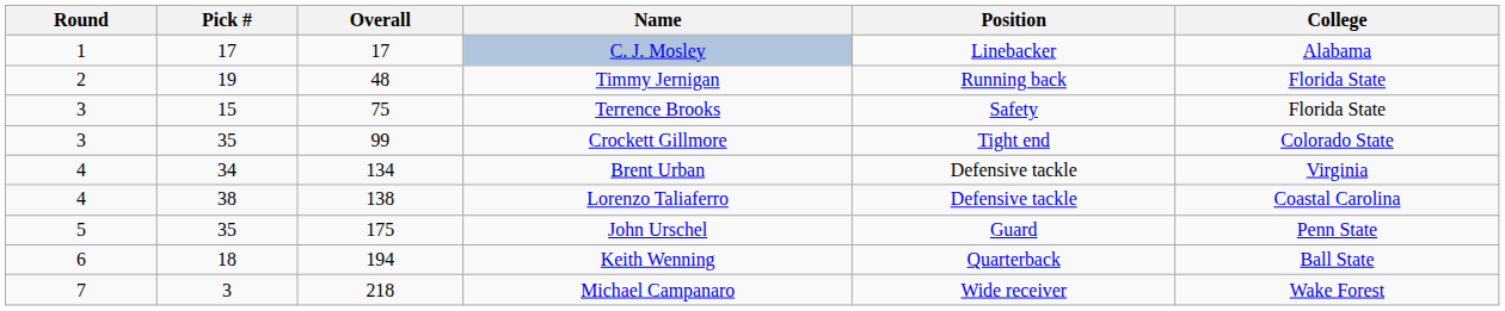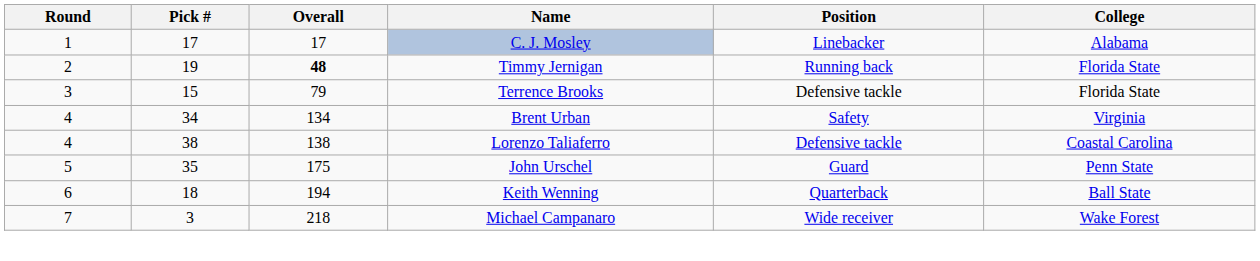 <table class="wikitable sortable sortable" style="width: 100%; text-align:center">
 <tr>
 <th>Round</th>
 <th>Pick #</th>
 <th>Overall</th>
 <th>Name</th>
 <th>Position</th>
 <th>College</th>
 </tr>
 <tr>
 <td>1</td>
 <td>17</td>
 <td>17</td>
 <td style="background:lightsteelblue;"><a href='#'>C. J. Mosley</a></td>
 <td><a href='#'>Linebacker</a></td>
 <td><a href='#'>Alabama</a></td>
 </tr>
 <tr>
 <td>2</td>
 <td>19</td>
-<td>48</td>
+<td><strong>48</strong></td>
 <td><a href='#'>Timmy Jernigan</a></td>
 <td><a href='#'>Running back</a></td>
 <td><a href='#'>Florida State</a></td>
 </tr>
 <tr>
 <td>3</td>
 <td>15</td>
-<td>75</td>
+<td>79</td>
 <td><a href='#'>Terrence Brooks</a></td>
-<td><a href='#'>Safety</a></td>
+<td>Defensive tackle</td>
 <td>Florida State</td>
-</tr>
-<tr>
-<td>3</td>
-<td>35</td>
-<td>99</td>
-<td><a href='#'>Crockett Gillmore</a></td>
-<td><a href='#'>Tight end</a></td>
-<td><a href='#'>Colorado State</a></td>
 </tr>
 <tr>
 <td>4</td>
 <td>34</td>
 <td>134</td>
 <td><a href='#'>Brent Urban</a></td>
-<td>Defensive tackle</td>
+<td><a href='#'>Safety</a></td>
 <td><a href='#'>Virginia</a></td>
 </tr>
 <tr>
 <td>4</td>
 <td>38</td>
 <td>138</td>
 <td><a href='#'>Lorenzo Taliaferro</a></td>
 <td><a href='#'>Defensive tackle</a></td>
 <td><a href='#'>Coastal Carolina</a></td>
 </tr>
 <tr>
 <td>5</td>
 <td>35</td>
 <td>175</td>
 <td><a href='#'>John Urschel</a></td>
 <td><a href='#'>Guard</a></td>
 <td><a href='#'>Penn State</a></td>
 </tr>
 <tr>
 <td>6</td>
 <td>18</td>
 <td>194</td>
 <td><a href='#'>Keith Wenning</a></td>
 <td><a href='#'>Quarterback</a></td>
 <td><a href='#'>Ball State</a></td>
 </tr>
 <tr>
 <td>7</td>
 <td>3</td>
 <td>218</td>
 <td><a href='#'>Michael Campanaro</a></td>
 <td><a href='#'>Wide receiver</a></td>
 <td><a href='#'>Wake Forest</a></td>
 </tr>
 </table>
